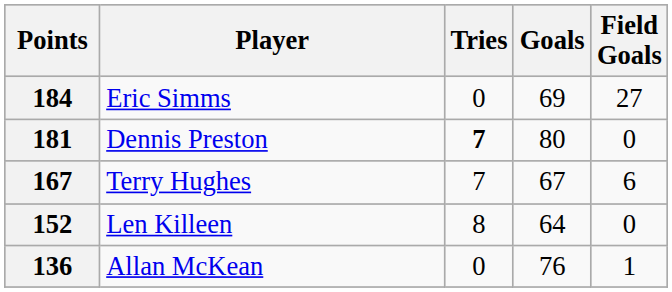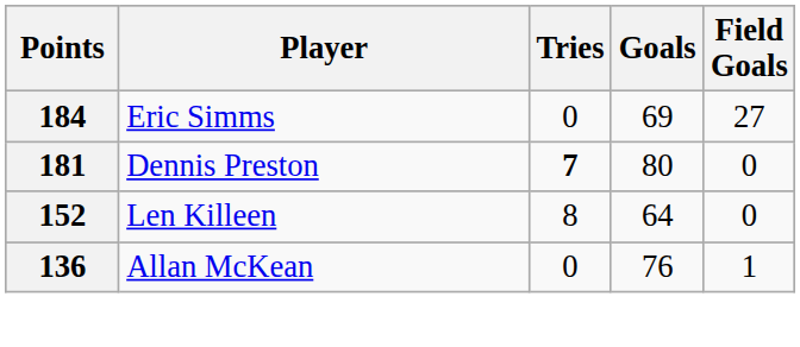 <table class="wikitable" style="text-align:left;">
 <tr>
 <th width=50>Points</th>
 <th width=200>Player</th>
 <th width=30>Tries</th>
 <th width=30>Goals</th>
 <th width=30>Field Goals</th>
 </tr>
 <tr>
 <th>184</th>
 <td> <a href='#'>Eric Simms</a></td>
 <td align=center>0</td>
 <td align=center>69</td>
 <td align=center>27</td>
 </tr>
 <tr>
 <th>181</th>
 <td> <a href='#'>Dennis Preston</a></td>
 <td align=center><strong>7</strong></td>
 <td align=center>80</td>
 <td align=center>0</td>
 </tr>
 <tr>
-<th>167</th>
-<td> <a href='#'>Terry Hughes</a></td>
-<td align=center>7</td>
-<td align=center>67</td>
-<td align=center>6</td>
-</tr>
-<tr>
 <th>152</th>
 <td> <a href='#'>Len Killeen</a></td>
 <td align=center>8</td>
 <td align=center>64</td>
 <td align=center>0</td>
 </tr>
 <tr>
 <th>136</th>
 <td> <a href='#'>Allan McKean</a></td>
 <td align=center>0</td>
 <td align=center>76</td>
 <td align=center>1</td>
 </tr>
 </table>
